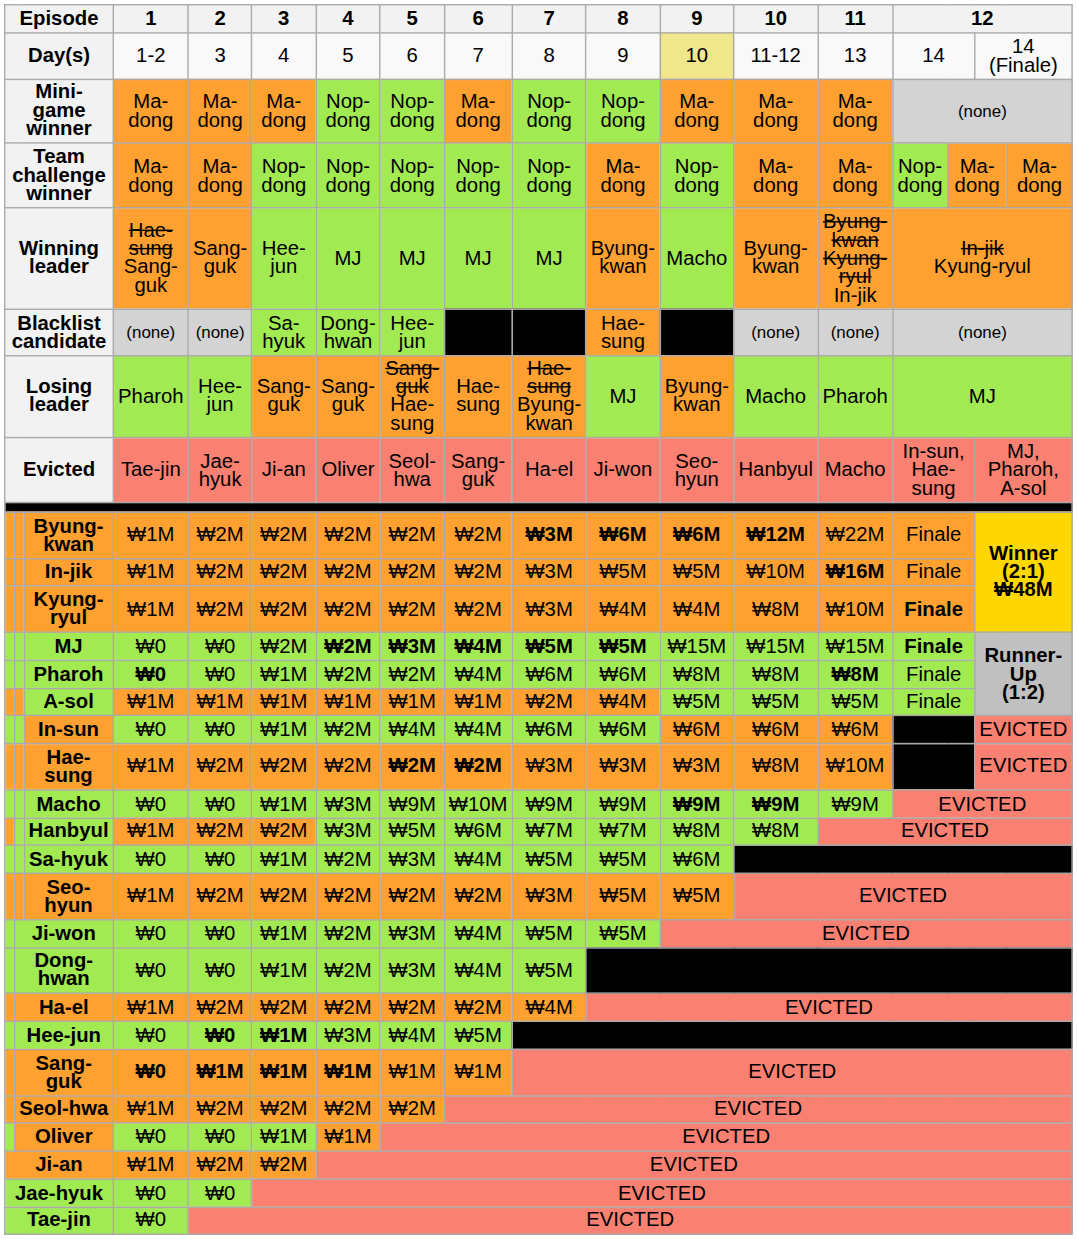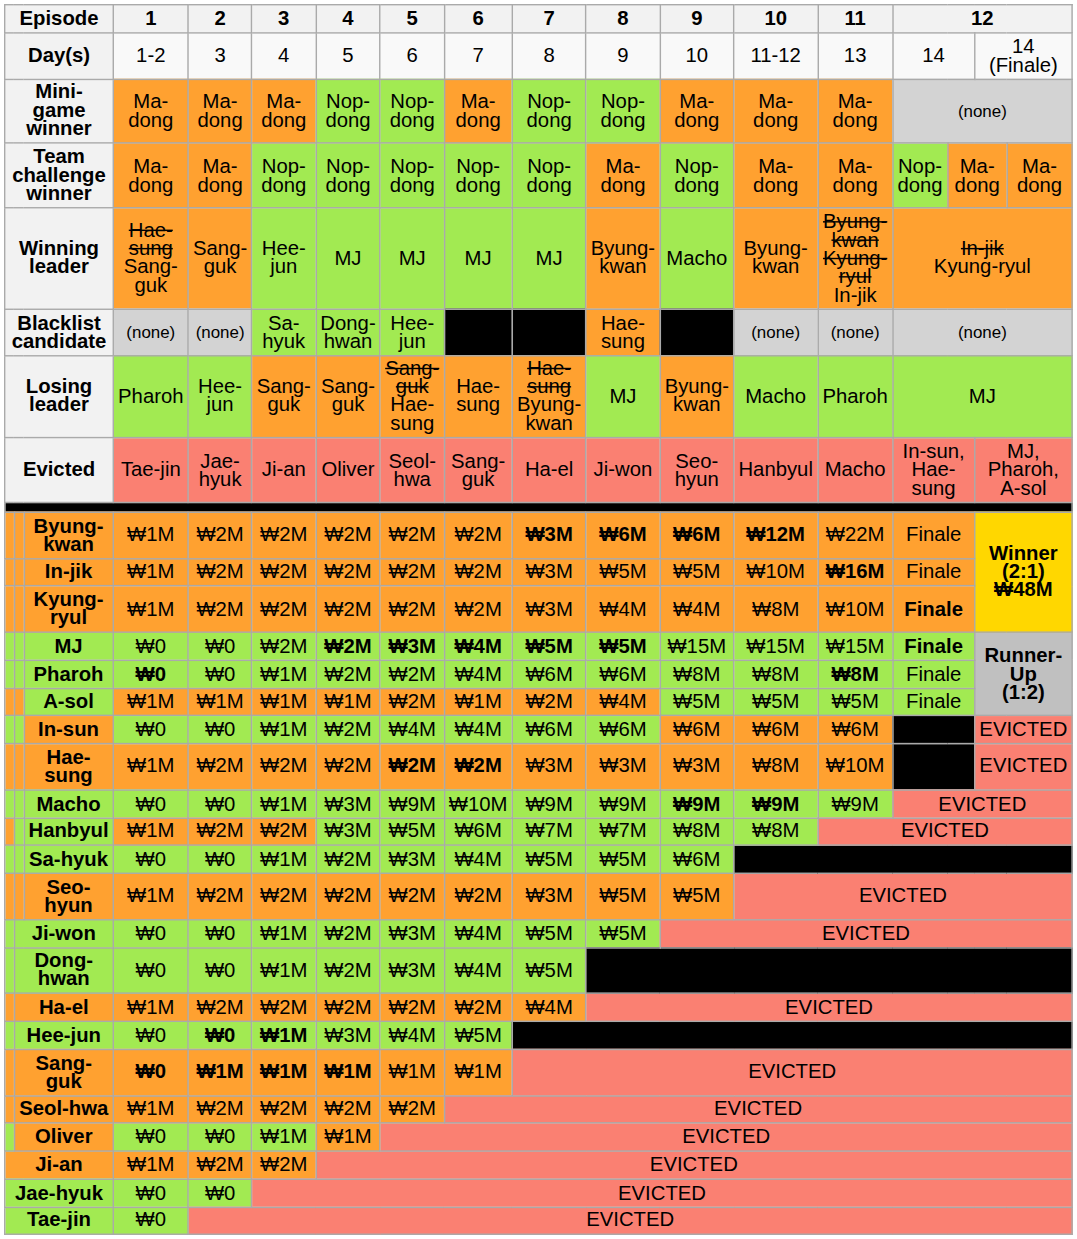 <table class="wikitable" style="text-align:center; font-size:90%; width:100%; line-height:13px;">
 <tr>
 <th colspan="3">Episode</th>
 <th>1</th>
 <th>2</th>
 <th>3</th>
 <th>4</th>
 <th>5</th>
 <th>6</th>
 <th>7</th>
 <th>8</th>
 <th>9</th>
 <th>10</th>
 <th>11</th>
 <th colspan="6">12</th>
 </tr>
 <tr>
 <th colspan="3">Day(s)</th>
 <td>1-2</td>
 <td>3</td>
 <td>4</td>
 <td>5</td>
 <td>6</td>
 <td>7</td>
 <td>8</td>
 <td>9</td>
-<td style="background: khaki;">10</td>
+<td>10</td>
 <td>11-12</td>
 <td>13</td>
 <td colspan="3">14</td>
 <td colspan="3">14 (Finale)</td>
 </tr>
 <tr>
 <th colspan="3">Mini-game winner</th>
 <td style="background:#FFA130">Ma-dong</td>
 <td style="background:#FFA130">Ma-dong</td>
 <td style="background:#FFA130">Ma-dong</td>
 <td style="background:#A2EA52">Nop-dong</td>
 <td style="background:#A2EA52">Nop-dong</td>
 <td style="background:#FFA130">Ma-dong</td>
 <td style="background:#A2EA52">Nop-dong</td>
 <td style="background:#A2EA52">Nop-dong</td>
 <td style="background:#FFA130">Ma-dong</td>
 <td style="background:#FFA130">Ma-dong</td>
 <td style="background:#FFA130">Ma-dong</td>
 <td style="background:lightgrey" colspan="6"><small>(none)</small></td>
 </tr>
 <tr>
 <th colspan="3">Team challenge winner</th>
 <td style="background:#FFA130">Ma-dong</td>
 <td style="background:#FFA130">Ma-dong</td>
 <td style="background:#A2EA52">Nop-dong</td>
 <td style="background:#A2EA52">Nop-dong</td>
 <td style="background:#A2EA52">Nop-dong</td>
 <td style="background:#A2EA52">Nop-dong</td>
 <td style="background:#A2EA52">Nop-dong</td>
 <td style="background:#FFA130">Ma-dong</td>
 <td style="background:#A2EA52">Nop-dong</td>
 <td style="background:#FFA130">Ma-dong</td>
 <td style="background:#FFA130">Ma-dong</td>
 <td style="background:#A2EA52" colspan="2">Nop-dong</td>
 <td style="background:#FFA130" colspan="2">Ma-dong</td>
 <td style="background:#FFA130" colspan="2">Ma-dong</td>
 </tr>
 <tr>
 <th colspan="3">Winning leader</th>
 <td style="background:#FFA130"><s>Hae-sung</s><br>Sang-guk</td>
 <td style="background:#FFA130">Sang-guk</td>
 <td style="background:#A2EA52">Hee-jun</td>
 <td style="background:#A2EA52">MJ</td>
 <td style="background:#A2EA52">MJ</td>
 <td style="background:#A2EA52">MJ</td>
 <td style="background:#A2EA52">MJ</td>
 <td style="background:#FFA130">Byung-kwan</td>
 <td style="background:#A2EA52">Macho</td>
 <td style="background:#FFA130">Byung-kwan</td>
 <td style="background:#FFA130"><s>Byung-kwan<br>Kyung-ryul</s><br>In-jik</td>
 <td style="background:#FFA130" colspan="6"><s>In-jik</s><br>Kyung-ryul</td>
 </tr>
 <tr>
 <th colspan="3">Blacklist candidate</th>
 <td style="background:lightgrey"><small>(none)</small></td>
 <td style="background:lightgrey"><small>(none)</small></td>
 <td style="background:#A2EA52">Sa-hyuk</td>
 <td style="background:#A2EA52">Dong-hwan</td>
 <td style="background:#A2EA52">Hee-jun</td>
 <td style="background:black"></td>
 <td style="background:black"></td>
 <td style="background:#FFA130">Hae-sung</td>
 <td style="background:black"></td>
 <td style="background:lightgrey"><small>(none)</small></td>
 <td style="background:lightgrey"><small>(none)</small></td>
 <td style="background:lightgrey" colspan="6"><small>(none)</small></td>
 </tr>
 <tr>
 <th colspan="3">Losing leader</th>
 <td style="background:#A2EA52">Pharoh</td>
 <td style="background:#A2EA52">Hee-jun</td>
 <td style="background:#FFA130">Sang-guk</td>
 <td style="background:#FFA130">Sang-guk</td>
 <td style="background:#FFA130"><s>Sang-guk</s><br>Hae-sung</td>
 <td style="background:#FFA130">Hae-sung</td>
 <td style="background:#FFA130"><s>Hae-sung</s><br>Byung-kwan</td>
 <td style="background:#A2EA52">MJ</td>
 <td style="background:#FFA130">Byung-kwan</td>
 <td style="background:#A2EA52">Macho</td>
 <td style="background:#A2EA52">Pharoh</td>
 <td style="background:#A2EA52" colspan="6">MJ</td>
 </tr>
 <tr>
 <th colspan="3">Evicted</th>
 <td style="background:salmon">Tae-jin</td>
 <td style="background:salmon">Jae-hyuk</td>
 <td style="background:salmon">Ji-an</td>
 <td style="background:salmon">Oliver</td>
 <td style="background:salmon">Seol-hwa</td>
 <td style="background:salmon">Sang-guk</td>
 <td style="background:salmon">Ha-el</td>
 <td style="background:salmon">Ji-won</td>
 <td style="background:salmon">Seo-hyun</td>
 <td style="background:salmon">Hanbyul</td>
 <td style="background:salmon">Macho</td>
 <td style="background:salmon" colspan="3">In-sun, Hae-sung</td>
 <td style="background:salmon" colspan="3">MJ, Pharoh, A-sol</td>
 </tr>
 <tr>
 <th colspan="19" style="background:#000"></th>
 </tr>
 <tr>
 <td style="background:#FFA130"></td>
 <td style="background:#FFA130"></td>
 <th style="background:#FFA130">Byung-kwan</th>
 <td style="background:#ffa130">₩1M</td>
 <td style="background:#ffa130">₩2M</td>
 <td style="background:#ffa130">₩2M</td>
 <td style="background:#ffa130">₩2M</td>
 <td style="background:#ffa130">₩2M</td>
 <td style="background:#ffa130">₩2M</td>
 <td style="background:#ffa130"><strong>₩3M</strong></td>
 <td style="background:#FFA130"><strong>₩6M</strong></td>
 <td style="background:#FFA130"><strong>₩6M</strong></td>
 <td style="background:#FFA130"><strong>₩12M</strong></td>
 <td style="background:#FFA130">₩22M</td>
 <td style="background:#FFA130" style="background:#FFA130" colspan="3">Finale</td>
 <td style="background:gold" rowspan="3" colspan="3"><strong>Winner<br>(2:1)<br>₩48M</strong></td>
 </tr>
 <tr>
 <td style="background:#FFA130"></td>
 <td style="background:#FFA130"></td>
 <th style="background:#FFA130">In-jik</th>
 <td style="background:#ffa130">₩1M</td>
 <td style="background:#ffa130">₩2M</td>
 <td style="background:#ffa130">₩2M</td>
 <td style="background:#ffa130">₩2M</td>
 <td style="background:#ffa130">₩2M</td>
 <td style="background:#ffa130">₩2M</td>
 <td style="background:#ffa130">₩3M</td>
 <td style="background:#ffa130">₩5M</td>
 <td style="background:#ffa130">₩5M</td>
 <td style="background:#ffa130">₩10M</td>
 <td style="background:#ffa130"><strong>₩16M</strong></td>
 <td style="background:#FFA130" colspan="3">Finale</td>
 </tr>
 <tr>
 <td style="background:#FFA130"></td>
 <td style="background:#FFA130"></td>
 <th style="background:#FFA130">Kyung-ryul</th>
 <td style="background:#ffa130">₩1M</td>
 <td style="background:#ffa130">₩2M</td>
 <td style="background:#ffa130">₩2M</td>
 <td style="background:#ffa130">₩2M</td>
 <td style="background:#ffa130">₩2M</td>
 <td style="background:#ffa130">₩2M</td>
 <td style="background:#ffa130">₩3M</td>
 <td style="background:#ffa130">₩4M</td>
 <td style="background:#ffa130">₩4M</td>
 <td style="background:#ffa130">₩8M</td>
 <td style="background:#ffa130">₩10M</td>
 <td style="background:#ffa130" colspan="3"><strong>Finale</strong></td>
 </tr>
 <tr>
 <td style="background:#A2EA52"></td>
 <td style="background:#A2EA52"></td>
 <th style="background:#A2EA52">MJ</th>
 <td style="background:#A2EA52">₩0</td>
 <td style="background:#A2EA52">₩0</td>
 <td style="background:#A2EA52">₩2M</td>
 <td style="background:#A2EA52"><strong>₩2M</strong></td>
 <td style="background:#A2EA52"><strong>₩3M</strong></td>
 <td style="background:#A2EA52"><strong>₩4M</strong></td>
 <td style="background:#A2EA52"><strong>₩5M</strong></td>
 <td style="background:#A2EA52"><strong>₩5M</strong></td>
 <td style="background:#A2EA52">₩15M</td>
 <td style="background:#A2EA52">₩15M</td>
 <td style="background:#A2EA52">₩15M</td>
 <td style="background:#A2EA52" colspan="3"><strong>Finale</strong></td>
 <td style="background:silver" rowspan="3" colspan="3"><strong>Runner-Up<br>(1:2)</strong></td>
 </tr>
 <tr>
 <td style="background:#A2EA52"></td>
 <td style="background:#A2EA52"></td>
 <th style="background:#A2EA52">Pharoh</th>
 <td style="background:#A2EA52"><strong>₩0</strong></td>
 <td style="background:#A2EA52">₩0</td>
 <td style="background:#A2EA52">₩1M</td>
 <td style="background:#A2EA52">₩2M</td>
 <td style="background:#A2EA52">₩2M</td>
 <td style="background:#A2EA52">₩4M</td>
 <td style="background:#A2EA52">₩6M</td>
 <td style="background:#A2EA52">₩6M</td>
 <td style="background:#A2EA52">₩8M</td>
 <td style="background:#A2EA52">₩8M</td>
 <td style="background:#A2EA52"><strong>₩8M</strong></td>
 <td style="background:#A2EA52" colspan="3">Finale</td>
 </tr>
 <tr>
 <td style="background:#FFA130"></td>
 <td style="background:#FFA130"></td>
 <th style="background:#A2EA52">A-sol</th>
 <td style="background:#ffa130">₩1M</td>
 <td style="background:#ffa130">₩1M</td>
 <td style="background:#ffa130">₩1M</td>
 <td style="background:#ffa130">₩1M</td>
-<td style="background:#ffa130">₩1M</td>
+<td style="background:#ffa130">₩2M</td>
 <td style="background:#ffa130">₩1M</td>
 <td style="background:#ffa130">₩2M</td>
 <td style="background:#ffa130">₩4M</td>
 <td style="background:#A2EA52">₩5M</td>
 <td style="background:#A2EA52">₩5M</td>
 <td style="background:#A2EA52">₩5M</td>
 <td style="background:#A2EA52" colspan="3">Finale</td>
 </tr>
 <tr>
 <td style="background:#A2EA52"></td>
 <td style="background:#A2EA52"></td>
 <th style="background:#FFA130">In-sun</th>
 <td style="background:#A2EA52">₩0</td>
 <td style="background:#A2EA52">₩0</td>
 <td style="background:#A2EA52">₩1M</td>
 <td style="background:#A2EA52">₩2M</td>
 <td style="background:#A2EA52">₩4M</td>
 <td style="background:#A2EA52">₩4M</td>
 <td style="background:#A2EA52">₩6M</td>
 <td style="background:#A2EA52">₩6M</td>
 <td style="background:#ffa130">₩6M</td>
 <td style="background:#ffa130">₩6M</td>
 <td style="background:#ffa130">₩6M</td>
 <td style="background:black;" colspan="3"></td>
 <td style="background:salmon;" colspan="3">EVICTED</td>
 </tr>
 <tr>
 <td style="background:#FFA130"></td>
 <td style="background:#FFA130"></td>
 <th style="background:#FFA130">Hae-sung</th>
 <td style="background:#ffa130">₩1M</td>
 <td style="background:#ffa130">₩2M</td>
 <td style="background:#ffa130">₩2M</td>
 <td style="background:#ffa130">₩2M</td>
 <td style="background:#FFA130;"><strong>₩2M</strong></td>
 <td style="background:#FFA130;"><strong>₩2M</strong></td>
 <td style="background:#FFA130;">₩3M</td>
 <td style="background:#ffa130">₩3M</td>
 <td style="background:#ffa130">₩3M</td>
 <td style="background:#ffa130">₩8M</td>
 <td style="background:#ffa130">₩10M</td>
 <td style="background:black;" colspan="3"></td>
 <td style="background:salmon;" colspan="3">EVICTED</td>
 </tr>
 <tr>
 <td style="background:#A2EA52"></td>
 <td style="background:#A2EA52"></td>
 <th style="background:#A2EA52">Macho</th>
 <td style="background:#A2EA52">₩0</td>
 <td style="background:#A2EA52">₩0</td>
 <td style="background:#A2EA52">₩1M</td>
 <td style="background:#A2EA52">₩3M</td>
 <td style="background:#A2EA52">₩9M</td>
 <td style="background:#A2EA52">₩10M</td>
 <td style="background:#A2EA52">₩9M</td>
 <td style="background:#A2EA52">₩9M</td>
 <td style="background:#A2EA52"><strong>₩9M</strong></td>
 <td style="background:#A2EA52"><strong>₩9M</strong></td>
 <td style="background:#A2EA52">₩9M</td>
 <td style="background:salmon;" colspan="5">EVICTED</td>
 </tr>
 <tr>
 <td style="background:#FFA130"></td>
 <td style="background:#A2EA52"></td>
 <th style="background:#A2EA52">Hanbyul</th>
 <td style="background:#ffa130">₩1M</td>
 <td style="background:#ffa130">₩2M</td>
 <td style="background:#ffa130">₩2M</td>
 <td style="background:#A2EA52">₩3M</td>
 <td style="background:#A2EA52">₩5M</td>
 <td style="background:#A2EA52">₩6M</td>
 <td style="background:#A2EA52">₩7M</td>
 <td style="background:#A2EA52">₩7M</td>
 <td style="background:#A2EA52">₩8M</td>
 <td style="background:#A2EA52">₩8M</td>
 <td style="background:salmon;" colspan="6">EVICTED</td>
 </tr>
 <tr>
 <td style="background:#A2EA52"></td>
 <td style="background:#A2EA52"></td>
 <th style="background:#A2EA52">Sa-hyuk</th>
 <td style="background:#A2EA52">₩0</td>
 <td style="background:#A2EA52">₩0</td>
 <td style="background:#A2EA52">₩1M</td>
 <td style="background:#A2EA52">₩2M</td>
 <td style="background:#A2EA52">₩3M</td>
 <td style="background:#A2EA52">₩4M</td>
 <td style="background:#A2EA52">₩5M</td>
 <td style="background:#A2EA52">₩5M</td>
 <td style="background:#A2EA52">₩6M</td>
 <td style="background:black" colspan="7"></td>
 </tr>
 <tr>
 <td style="background:#FFA130"></td>
 <td style="background:#FFA130"></td>
 <th style="background:#FFA130">Seo-hyun</th>
 <td style="background:#ffa130">₩1M</td>
 <td style="background:#ffa130">₩2M</td>
 <td style="background:#ffa130">₩2M</td>
 <td style="background:#ffa130">₩2M</td>
 <td style="background:#ffa130">₩2M</td>
 <td style="background:#ffa130">₩2M</td>
 <td style="background:#ffa130">₩3M</td>
 <td style="background:#ffa130">₩5M</td>
 <td style="background:#ffa130">₩5M</td>
 <td style="background:salmon" colspan="7">EVICTED</td>
 </tr>
 <tr>
 <td style="background:#A2EA52"></td>
 <th style="background:#A2EA52" colspan="2">Ji-won</th>
 <td style="background:#A2EA52">₩0</td>
 <td style="background:#A2EA52">₩0</td>
 <td style="background:#A2EA52">₩1M</td>
 <td style="background:#A2EA52">₩2M</td>
 <td style="background:#A2EA52">₩3M</td>
 <td style="background:#A2EA52">₩4M</td>
 <td style="background:#A2EA52">₩5M</td>
 <td style="background:#A2EA52">₩5M</td>
 <td style="background:salmon" colspan="8">EVICTED</td>
 </tr>
 <tr>
 <td style="background:#A2EA52"></td>
 <th style="background:#A2EA52" colspan="2">Dong-hwan</th>
 <td style="background:#A2EA52">₩0</td>
 <td style="background:#A2EA52">₩0</td>
 <td style="background:#A2EA52">₩1M</td>
 <td style="background:#A2EA52">₩2M</td>
 <td style="background:#A2EA52">₩3M</td>
 <td style="background:#A2EA52">₩4M</td>
 <td style="background:#A2EA52">₩5M</td>
 <td style="background:black" colspan="9"></td>
 </tr>
 <tr>
 <td style="background:#FFA130"></td>
 <th style="background:#FFA130" colspan="2">Ha-el</th>
 <td style="background:#ffa130">₩1M</td>
 <td style="background:#ffa130">₩2M</td>
 <td style="background:#ffa130">₩2M</td>
 <td style="background:#ffa130">₩2M</td>
 <td style="background:#ffa130">₩2M</td>
 <td style="background:#ffa130">₩2M</td>
 <td style="background:#ffa130">₩4M</td>
 <td style="background:salmon" colspan="9">EVICTED</td>
 </tr>
 <tr>
 <td style="background:#A2EA52"></td>
 <th style="background:#A2EA52" colspan="2">Hee-jun</th>
 <td style="background:#A2EA52">₩0</td>
 <td style="background:#A2EA52"><strong>₩0</strong></td>
 <td style="background:#A2EA52"><strong>₩1M</strong></td>
 <td style="background:#A2EA52">₩3M</td>
 <td style="background:#A2EA52">₩4M</td>
 <td style="background:#A2EA52">₩5M</td>
 <td style="background:black" colspan="10"></td>
 </tr>
 <tr>
 <td style="background:#FFA130"></td>
 <th style="background:#FFA130" colspan="2">Sang-guk</th>
 <td style="background:#FFA130;"><strong>₩0</strong></td>
 <td style="background:#FFA130;"><strong>₩1M</strong></td>
 <td style="background:#FFA130;"><strong>₩1M</strong></td>
 <td style="background:#FFA130;"><strong>₩1M</strong></td>
 <td style="background:#ffa130">₩1M</td>
 <td style="background:#ffa130">₩1M</td>
 <td style="background:salmon" colspan="10">EVICTED</td>
 </tr>
 <tr>
 <td style="background:#FFA130"></td>
 <th style="background:#FFA130" colspan="2">Seol-hwa</th>
 <td style="background:#ffa130">₩1M</td>
 <td style="background:#ffa130">₩2M</td>
 <td style="background:#ffa130">₩2M</td>
 <td style="background:#ffa130">₩2M</td>
 <td style="background:#ffa130">₩2M</td>
 <td style="background:salmon" colspan="11">EVICTED</td>
 </tr>
 <tr>
 <td style="background:#A2EA52"></td>
 <th style="background:#FFA130" colspan="2">Oliver</th>
 <td style="background:#A2EA52">₩0</td>
 <td style="background:#A2EA52">₩0</td>
 <td style="background:#A2EA52">₩1M</td>
 <td style="background:#ffa130">₩1M</td>
 <td style="background:salmon" colspan="12">EVICTED</td>
 </tr>
 <tr>
 <th style="background:#FFA130" colspan="3">Ji-an</th>
 <td style="background:#ffa130">₩1M</td>
 <td style="background:#ffa130">₩2M</td>
 <td style="background:#ffa130">₩2M</td>
 <td style="background:salmon" colspan="13">EVICTED</td>
 </tr>
 <tr>
 <th style="background:#A2EA52" colspan="3">Jae-hyuk</th>
 <td style="background:#A2EA52">₩0</td>
 <td style="background:#A2EA52">₩0</td>
 <td style="background:salmon" colspan="14">EVICTED</td>
 </tr>
 <tr>
 <th style="background:#A2EA52" colspan="3">Tae-jin</th>
 <td style="background:#A2EA52">₩0</td>
 <td style="background:salmon" colspan="15">EVICTED</td>
 </tr>
 </table>
